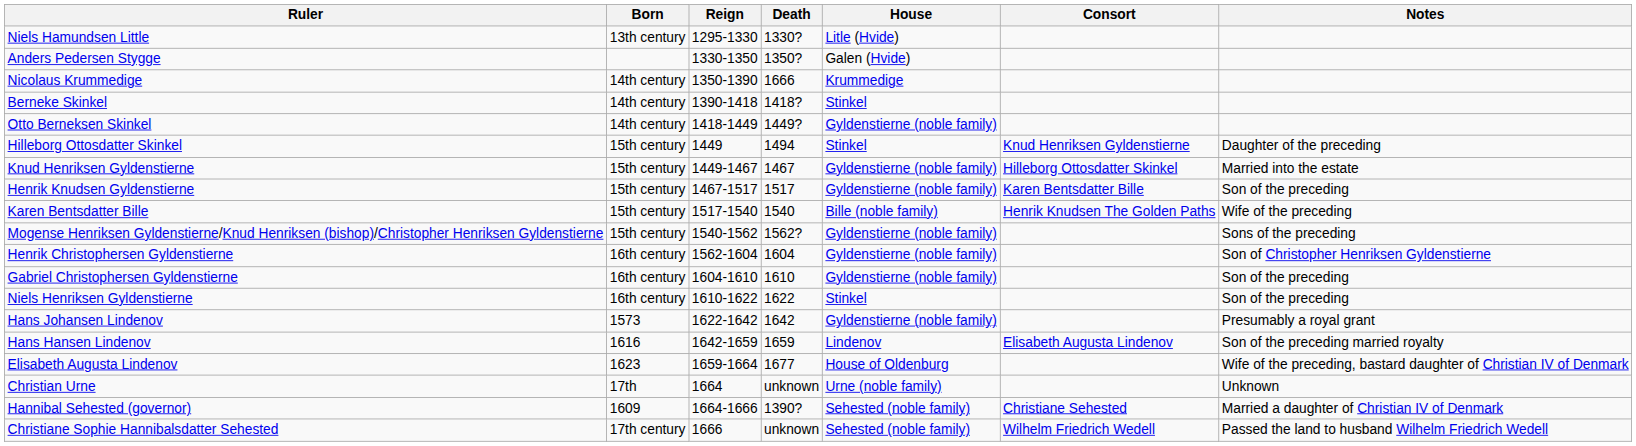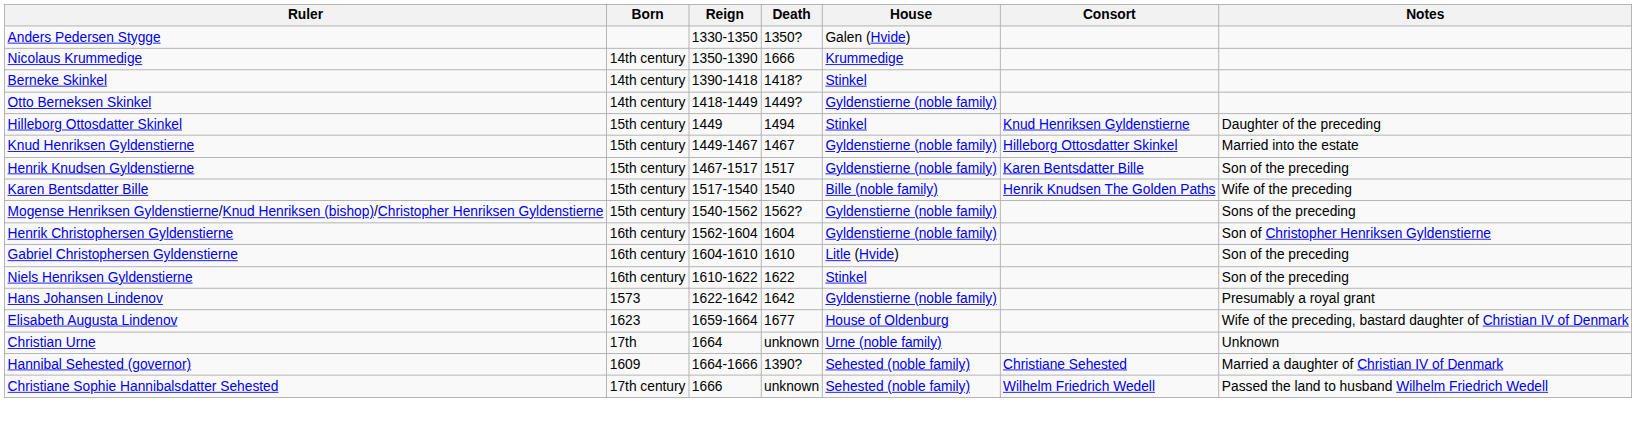 <table class="wikitable">
 <tr>
 <th>Ruler</th>
 <th>Born</th>
 <th>Reign</th>
 <th>Death</th>
 <th>House</th>
 <th>Consort</th>
 <th>Notes</th>
-</tr>
-<tr>
-<td><a href='#'>Niels Hamundsen Little</a></td>
-<td>13th century</td>
-<td>1295-1330</td>
-<td>1330?</td>
-<td><a href='#'>Litle</a> (<a href='#'>Hvide</a>)</td>
-<td></td>
-<td></td>
 </tr>
 <tr>
 <td><a href='#'>Anders Pedersen Stygge</a></td>
 <td></td>
 <td>1330-1350</td>
 <td>1350?</td>
 <td>Galen (<a href='#'>Hvide</a>)</td>
 <td></td>
 <td></td>
 </tr>
 <tr>
 <td><a href='#'>Nicolaus Krummedige</a></td>
 <td>14th century</td>
 <td>1350-1390</td>
 <td>1666</td>
 <td><a href='#'>Krummedige</a></td>
 <td></td>
 <td></td>
 </tr>
 <tr>
 <td><a href='#'>Berneke Skinkel</a></td>
 <td>14th century</td>
 <td>1390-1418</td>
 <td>1418?</td>
 <td><a href='#'>Stinkel</a></td>
 <td></td>
 <td></td>
 </tr>
 <tr>
 <td><a href='#'>Otto Berneksen Skinkel</a></td>
 <td>14th century</td>
 <td>1418-1449</td>
 <td>1449?</td>
 <td><a href='#'>Gyldenstierne (noble family)</a></td>
 <td></td>
 <td></td>
 </tr>
 <tr>
 <td><a href='#'>Hilleborg Ottosdatter Skinkel</a></td>
 <td>15th century</td>
 <td>1449</td>
 <td>1494</td>
 <td><a href='#'>Stinkel</a></td>
 <td><a href='#'>Knud Henriksen Gyldenstierne</a></td>
 <td>Daughter of the preceding</td>
 </tr>
 <tr>
 <td><a href='#'>Knud Henriksen Gyldenstierne</a></td>
 <td>15th century</td>
 <td>1449-1467</td>
 <td>1467</td>
 <td><a href='#'>Gyldenstierne (noble family)</a></td>
 <td><a href='#'>Hilleborg Ottosdatter Skinkel</a></td>
 <td>Married into the estate</td>
 </tr>
 <tr>
 <td><a href='#'>Henrik Knudsen Gyldenstierne</a></td>
 <td>15th century</td>
 <td>1467-1517</td>
 <td>1517</td>
 <td><a href='#'>Gyldenstierne (noble family)</a></td>
 <td><a href='#'>Karen Bentsdatter Bille</a></td>
 <td>Son of the preceding</td>
 </tr>
 <tr>
 <td><a href='#'>Karen Bentsdatter Bille</a></td>
 <td>15th century</td>
 <td>1517-1540</td>
 <td>1540</td>
 <td><a href='#'>Bille (noble family)</a></td>
 <td><a href='#'>Henrik Knudsen The Golden Paths</a></td>
 <td>Wife of the preceding</td>
 </tr>
 <tr>
 <td><a href='#'>Mogense Henriksen Gyldenstierne</a>/<a href='#'>Knud Henriksen (bishop)</a>/<a href='#'>Christopher Henriksen Gyldenstierne</a></td>
 <td>15th century</td>
 <td>1540-1562</td>
 <td>1562?</td>
 <td><a href='#'>Gyldenstierne (noble family)</a></td>
 <td></td>
 <td>Sons of the preceding</td>
 </tr>
 <tr>
 <td><a href='#'>Henrik Christophersen Gyldenstierne</a></td>
 <td>16th century</td>
 <td>1562-1604</td>
 <td>1604</td>
 <td><a href='#'>Gyldenstierne (noble family)</a></td>
 <td></td>
 <td>Son of <a href='#'>Christopher Henriksen Gyldenstierne</a></td>
 </tr>
 <tr>
 <td><a href='#'>Gabriel Christophersen Gyldenstierne</a></td>
 <td>16th century</td>
 <td>1604-1610</td>
 <td>1610</td>
-<td><a href='#'>Gyldenstierne (noble family)</a></td>
+<td><a href='#'>Litle</a> (<a href='#'>Hvide</a>)</td>
 <td></td>
 <td>Son of the preceding</td>
 </tr>
 <tr>
 <td><a href='#'>Niels Henriksen Gyldenstierne</a></td>
 <td>16th century</td>
 <td>1610-1622</td>
 <td>1622</td>
 <td><a href='#'>Stinkel</a></td>
 <td></td>
 <td>Son of the preceding</td>
 </tr>
 <tr>
 <td><a href='#'>Hans Johansen Lindenov</a></td>
 <td>1573</td>
 <td>1622-1642</td>
 <td>1642</td>
 <td><a href='#'>Gyldenstierne (noble family)</a></td>
 <td></td>
 <td>Presumably a royal grant</td>
-</tr>
-<tr>
-<td><a href='#'>Hans Hansen Lindenov</a></td>
-<td>1616</td>
-<td>1642-1659</td>
-<td>1659</td>
-<td><a href='#'>Lindenov</a></td>
-<td><a href='#'>Elisabeth Augusta Lindenov</a></td>
-<td>Son of the preceding married royalty</td>
 </tr>
 <tr>
 <td><a href='#'>Elisabeth Augusta Lindenov</a></td>
 <td>1623</td>
 <td>1659-1664</td>
 <td>1677</td>
 <td><a href='#'>House of Oldenburg</a></td>
 <td></td>
 <td>Wife of the preceding, bastard daughter of <a href='#'>Christian IV of Denmark</a></td>
 </tr>
 <tr>
 <td><a href='#'>Christian Urne</a></td>
 <td>17th</td>
 <td>1664</td>
 <td>unknown</td>
 <td><a href='#'>Urne (noble family)</a></td>
 <td></td>
 <td>Unknown</td>
 </tr>
 <tr>
 <td><a href='#'>Hannibal Sehested (governor)</a></td>
 <td>1609</td>
 <td>1664-1666</td>
 <td>1390?</td>
 <td><a href='#'>Sehested (noble family)</a></td>
 <td><a href='#'>Christiane Sehested</a></td>
 <td>Married a daughter of <a href='#'>Christian IV of Denmark</a></td>
 </tr>
 <tr>
 <td><a href='#'>Christiane Sophie Hannibalsdatter Sehested</a></td>
 <td>17th century</td>
 <td>1666</td>
 <td>unknown</td>
 <td><a href='#'>Sehested (noble family)</a></td>
 <td><a href='#'>Wilhelm Friedrich Wedell</a></td>
 <td>Passed the land to husband <a href='#'>Wilhelm Friedrich Wedell</a></td>
 </tr>
 </table>
